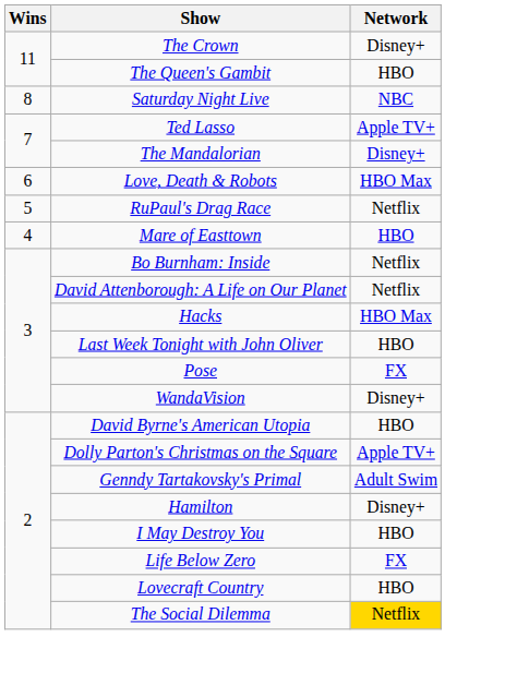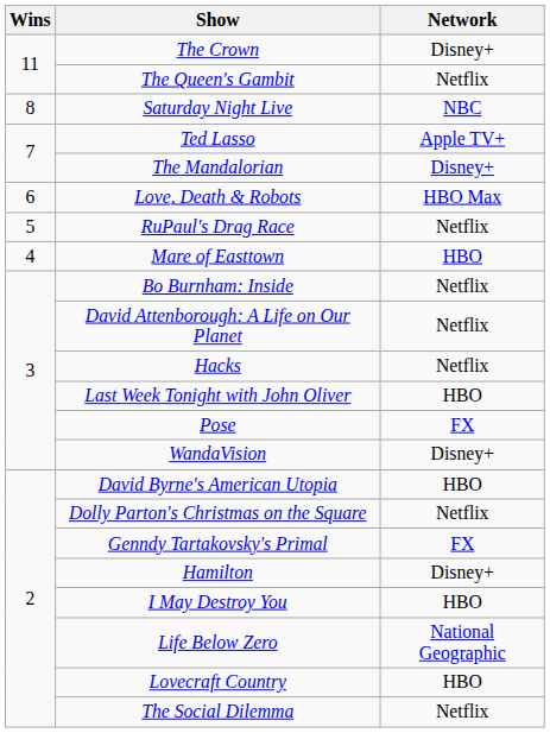 <table class="wikitable sortable" style="text-align: center; max-width:29em">
 <tr>
 <th scope="col">Wins</th>
 <th scope="col">Show</th>
 <th scope="col">Network</th>
 </tr>
 <tr>
 <td scope="row" rowspan="2">11</td>
 <td data-sort-value="Crown"><em><a href='#'>The Crown</a></em></td>
 <td>Disney+</td>
 </tr>
 <tr>
 <td data-sort-value="Queen's Gambit"><em><a href='#'>The Queen's Gambit</a></em></td>
-<td>HBO</td>
+<td>Netflix</td>
 </tr>
 <tr>
 <td scope="row">8</td>
 <td><em><a href='#'>Saturday Night Live</a></em></td>
 <td><a href='#'>NBC</a></td>
 </tr>
 <tr>
 <td scope="row" rowspan="2">7</td>
 <td><em><a href='#'>Ted Lasso</a></em></td>
 <td><a href='#'>Apple TV+</a></td>
 </tr>
 <tr>
 <td data-sort-value="Mandalorian"><em><a href='#'>The Mandalorian</a></em></td>
 <td><a href='#'>Disney+</a></td>
 </tr>
 <tr>
 <td scope="row">6</td>
 <td><em><a href='#'>Love, Death & Robots</a></em></td>
 <td><a href='#'>HBO Max</a></td>
 </tr>
 <tr>
 <td scope="row">5</td>
 <td><em><a href='#'>RuPaul's Drag Race</a></em></td>
 <td>Netflix</td>
 </tr>
 <tr>
 <td scope="row">4</td>
 <td><em><a href='#'>Mare of Easttown</a></em></td>
 <td><a href='#'>HBO</a></td>
 </tr>
 <tr>
 <td scope="row" rowspan="6">3</td>
 <td><em><a href='#'>Bo Burnham: Inside</a></em></td>
 <td>Netflix</td>
 </tr>
 <tr>
 <td><em><a href='#'>David Attenborough: A Life on Our Planet</a></em></td>
 <td>Netflix</td>
 </tr>
 <tr>
 <td><em><a href='#'>Hacks</a></em></td>
-<td><a href='#'>HBO Max</a></td>
+<td>Netflix</td>
 </tr>
 <tr>
 <td><em><a href='#'>Last Week Tonight with John Oliver</a></em></td>
 <td>HBO</td>
 </tr>
 <tr>
 <td><em><a href='#'>Pose</a></em></td>
 <td><a href='#'>FX</a></td>
 </tr>
 <tr>
 <td><em><a href='#'>WandaVision</a></em></td>
 <td>Disney+</td>
 </tr>
 <tr>
 <td scope="row" rowspan="8">2</td>
 <td><em><a href='#'>David Byrne's American Utopia</a></em></td>
 <td>HBO</td>
 </tr>
 <tr>
 <td><em><a href='#'>Dolly Parton's Christmas on the Square</a></em></td>
-<td><a href='#'>Apple TV+</a></td>
+<td>Netflix</td>
 </tr>
 <tr>
 <td><em><a href='#'>Genndy Tartakovsky's Primal</a></em></td>
-<td><a href='#'>Adult Swim</a></td>
+<td><a href='#'>FX</a></td>
 </tr>
 <tr>
 <td><em><a href='#'>Hamilton</a></em></td>
 <td>Disney+</td>
 </tr>
 <tr>
 <td><em><a href='#'>I May Destroy You</a></em></td>
 <td>HBO</td>
 </tr>
 <tr>
 <td><em><a href='#'>Life Below Zero</a></em></td>
-<td><a href='#'>FX</a></td>
+<td><a href='#'>National Geographic</a></td>
 </tr>
 <tr>
 <td><em><a href='#'>Lovecraft Country</a></em></td>
 <td>HBO</td>
 </tr>
 <tr>
 <td data-sort-value="Social Dilemma"><em><a href='#'>The Social Dilemma</a></em></td>
-<td style="background: gold;">Netflix</td>
+<td>Netflix</td>
 </tr>
 </table>
